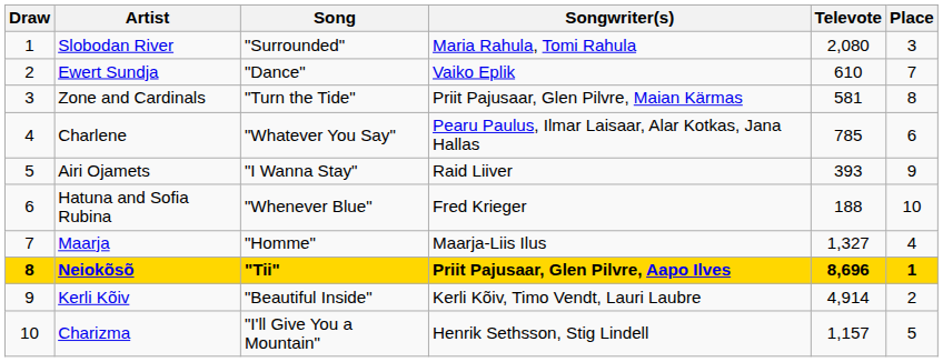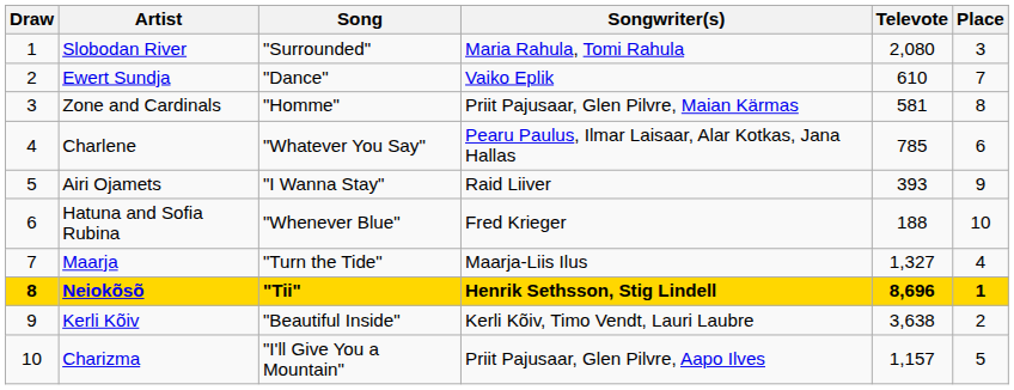 <table class="sortable wikitable" style="margin: 1em auto 1em auto; text-align:center">
 <tr>
 <th>Draw</th>
 <th>Artist</th>
 <th>Song</th>
 <th>Songwriter(s)</th>
 <th>Televote</th>
 <th>Place</th>
 </tr>
 <tr>
 <td>1</td>
 <td align="left"><a href='#'>Slobodan River</a></td>
 <td align="left">"Surrounded"</td>
 <td align="left"><a href='#'>Maria Rahula</a>, <a href='#'>Tomi Rahula</a></td>
 <td>2,080</td>
 <td>3</td>
 </tr>
 <tr>
 <td>2</td>
 <td align="left"><a href='#'>Ewert Sundja</a></td>
 <td align="left">"Dance"</td>
 <td align="left"><a href='#'>Vaiko Eplik</a></td>
 <td>610</td>
 <td>7</td>
 </tr>
 <tr>
 <td>3</td>
 <td align="left">Zone and Cardinals</td>
-<td align="left">"Turn the Tide"</td>
+<td align="left">"Homme"</td>
 <td align="left">Priit Pajusaar, Glen Pilvre, <a href='#'>Maian Kärmas</a></td>
 <td>581</td>
 <td>8</td>
 </tr>
 <tr>
 <td>4</td>
 <td align="left">Charlene</td>
 <td align="left">"Whatever You Say"</td>
 <td align="left"><a href='#'>Pearu Paulus</a>, Ilmar Laisaar, Alar Kotkas, Jana Hallas</td>
 <td>785</td>
 <td>6</td>
 </tr>
 <tr>
 <td>5</td>
 <td align="left">Airi Ojamets</td>
 <td align="left">"I Wanna Stay"</td>
 <td align="left">Raid Liiver</td>
 <td>393</td>
 <td>9</td>
 </tr>
 <tr>
 <td>6</td>
 <td align="left">Hatuna and Sofia Rubina</td>
 <td align="left">"Whenever Blue"</td>
 <td align="left">Fred Krieger</td>
 <td>188</td>
 <td>10</td>
 </tr>
 <tr>
 <td>7</td>
 <td align="left"><a href='#'>Maarja</a></td>
-<td align="left">"Homme"</td>
+<td align="left">"Turn the Tide"</td>
 <td align="left">Maarja-Liis Ilus</td>
 <td>1,327</td>
 <td>4</td>
 </tr>
 <tr style="font-weight:bold; background:gold;">
 <td>8</td>
 <td align="left"><a href='#'>Neiokõsõ</a></td>
 <td align="left">"Tii"</td>
-<td align="left">Priit Pajusaar, Glen Pilvre, <a href='#'>Aapo Ilves</a></td>
+<td align="left">Henrik Sethsson, Stig Lindell</td>
 <td>8,696</td>
 <td>1</td>
 </tr>
 <tr>
 <td>9</td>
 <td align="left"><a href='#'>Kerli Kõiv</a></td>
 <td align="left">"Beautiful Inside"</td>
 <td align="left">Kerli Kõiv, Timo Vendt, Lauri Laubre</td>
-<td>4,914</td>
+<td>3,638</td>
 <td>2</td>
 </tr>
 <tr>
 <td>10</td>
 <td align="left"><a href='#'>Charizma</a></td>
 <td align="left">"I'll Give You a Mountain"</td>
-<td align="left">Henrik Sethsson, Stig Lindell</td>
+<td align="left">Priit Pajusaar, Glen Pilvre, <a href='#'>Aapo Ilves</a></td>
 <td>1,157</td>
 <td>5</td>
 </tr>
 </table>
